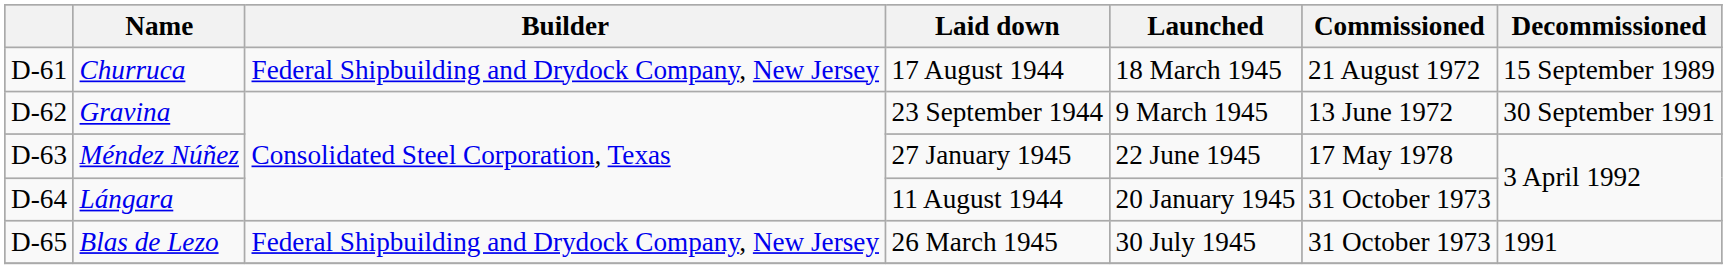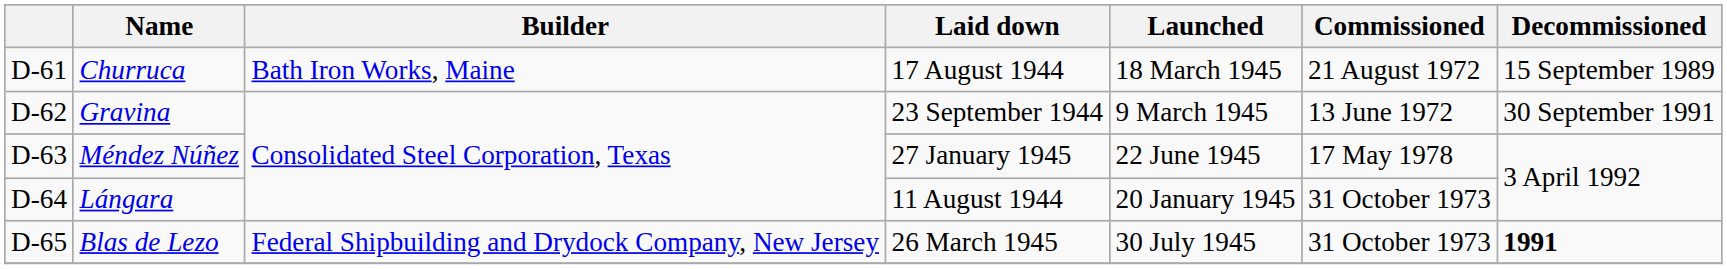 <table class="wikitable">
 <tr>
 <th></th>
 <th>Name</th>
 <th>Builder</th>
 <th>Laid down</th>
 <th>Launched</th>
 <th>Commissioned</th>
 <th>Decommissioned</th>
 </tr>
 <tr>
 <td>D-61</td>
 <td><em><a href='#'>Churruca</a></em></td>
-<td align="center"><a href='#'>Federal Shipbuilding and Drydock Company</a>, <a href='#'>New Jersey</a></td>
+<td><a href='#'>Bath Iron Works</a>, <a href='#'>Maine</a></td>
 <td>17 August 1944</td>
 <td>18 March 1945</td>
 <td>21 August 1972</td>
 <td>15 September 1989</td>
 </tr>
 <tr>
 <td>D-62</td>
 <td><em><a href='#'>Gravina</a></em></td>
 <td rowspan="3"><a href='#'>Consolidated Steel Corporation</a>, <a href='#'>Texas</a></td>
 <td>23 September 1944</td>
 <td>9 March 1945</td>
 <td>13 June 1972</td>
 <td>30 September 1991</td>
 </tr>
 <tr>
 <td>D-63</td>
 <td><em><a href='#'>Méndez Núñez</a></em></td>
 <td>27 January 1945</td>
 <td>22 June 1945</td>
 <td>17 May 1978</td>
 <td rowspan="2">3 April 1992</td>
 </tr>
 <tr>
 <td>D-64</td>
 <td><a href='#'><em>Lángara</em></a></td>
 <td>11 August 1944</td>
 <td>20 January 1945</td>
 <td>31 October 1973</td>
 </tr>
 <tr>
 <td>D-65</td>
 <td><a href='#'><em>Blas de Lezo</em></a></td>
 <td align="center"><a href='#'>Federal Shipbuilding and Drydock Company</a>, <a href='#'>New Jersey</a></td>
 <td>26 March 1945</td>
 <td>30 July 1945</td>
 <td>31 October 1973</td>
-<td>1991</td>
+<td><strong>1991</strong></td>
 </tr>
 <tr>
 </tr>
 </table>
